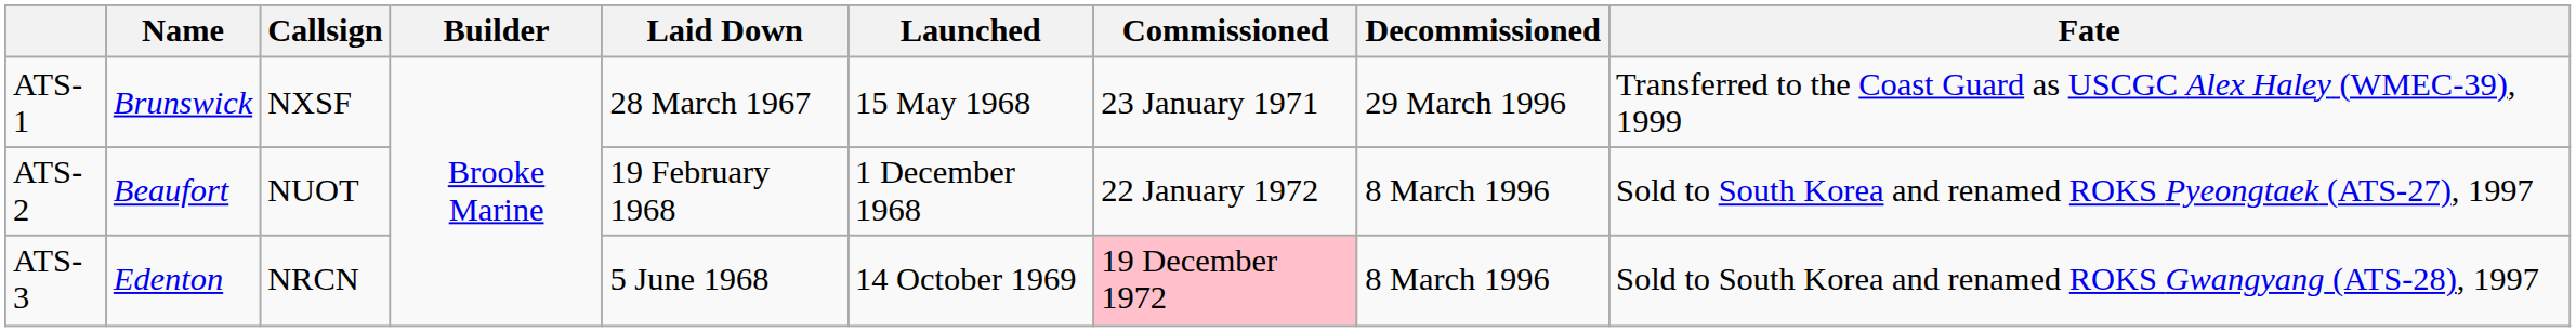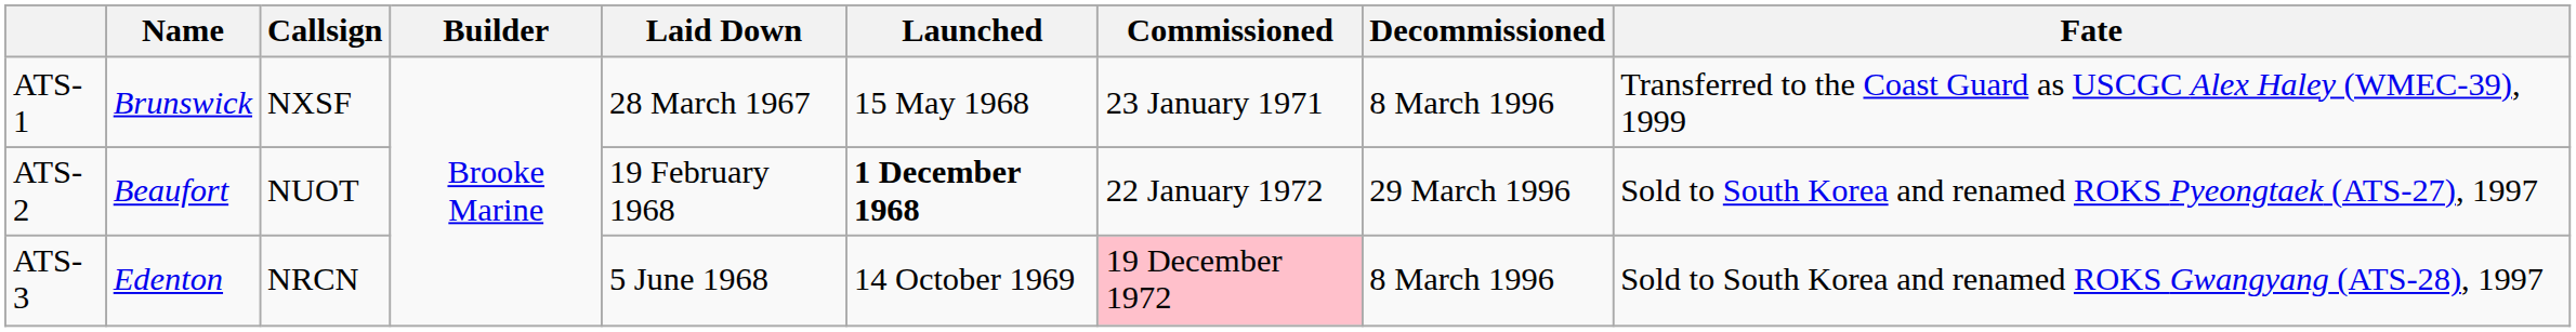 <table class="wikitable">
 <tr>
 <th></th>
 <th>Name</th>
 <th>Callsign</th>
 <th>Builder</th>
 <th>Laid Down</th>
 <th>Launched</th>
 <th>Commissioned</th>
 <th>Decommissioned</th>
 <th>Fate</th>
 </tr>
 <tr>
 <td>ATS-1</td>
 <td><em><a href='#'>Brunswick</a></em></td>
 <td>NXSF</td>
 <td rowspan="3" align="center"><a href='#'>Brooke Marine</a></td>
 <td>28 March 1967</td>
 <td>15 May 1968</td>
 <td>23 January 1971</td>
-<td>29 March 1996</td>
+<td>8 March 1996</td>
 <td>Transferred to the <a href='#'>Coast Guard</a> as <a href='#'>USCGC <em>Alex Haley</em> (WMEC-39)</a>, 1999</td>
 </tr>
 <tr>
 <td>ATS-2</td>
 <td><em><a href='#'>Beaufort</a></em></td>
 <td>NUOT</td>
 <td>19 February 1968</td>
-<td>1 December 1968</td>
+<td><strong>1 December 1968</strong></td>
 <td>22 January 1972</td>
-<td>8 March 1996</td>
+<td>29 March 1996</td>
 <td>Sold to <a href='#'>South Korea</a> and renamed <a href='#'>ROKS <em>Pyeongtaek</em> (ATS-27)</a>, 1997</td>
 </tr>
 <tr>
 <td>ATS-3</td>
 <td><em><a href='#'>Edenton</a></em></td>
 <td>NRCN</td>
 <td>5 June 1968</td>
 <td>14 October 1969</td>
 <td style="background: pink;">19 December 1972</td>
 <td>8 March 1996</td>
 <td>Sold to South Korea and renamed <a href='#'>ROKS <em>Gwangyang</em> (ATS-28)</a>, 1997</td>
 </tr>
 </table>
